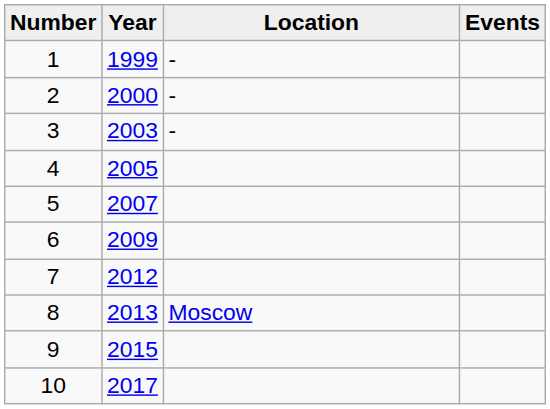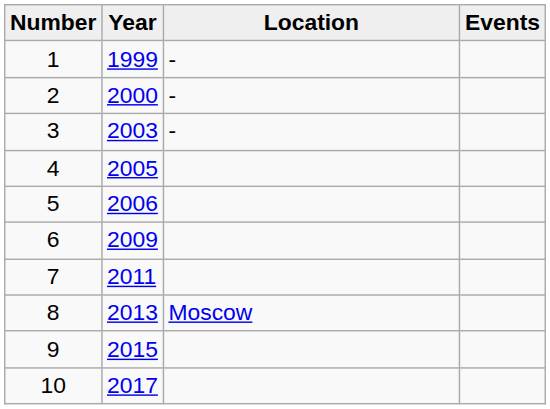 <table class="wikitable sortable">
 <tr>
 <th scope="col" ! style="width:25px; background:#efefef;">Number</th>
 <th scope="col" ! style="width:25px; background:#efefef;">Year</th>
 <th scope="col" ! width="200" style="background: #efefef;">Location</th>
 <th scope="col" ! style="width:25px; background:#efefef;">Events</th>
 </tr>
 <tr>
 <td align=center>1</td>
 <td><a href='#'>1999</a></td>
 <td> -</td>
 <td align=center></td>
 </tr>
 <tr>
 <td align=center>2</td>
 <td><a href='#'>2000</a></td>
 <td> -</td>
 <td align=center></td>
 </tr>
 <tr>
 <td align=center>3</td>
 <td><a href='#'>2003</a></td>
 <td> -</td>
 <td align=center></td>
 </tr>
 <tr>
 <td align=center>4</td>
 <td><a href='#'>2005</a></td>
 <td></td>
 <td align=center></td>
 </tr>
 <tr>
 <td align=center>5</td>
-<td><a href='#'>2007</a></td>
+<td><a href='#'>2006</a></td>
 <td></td>
 <td align=center></td>
 </tr>
 <tr>
 <td align=center>6</td>
 <td><a href='#'>2009</a></td>
 <td></td>
 <td align=center></td>
 </tr>
 <tr>
 <td align=center>7</td>
-<td><a href='#'>2012</a></td>
+<td><a href='#'>2011</a></td>
 <td></td>
 <td align=center></td>
 </tr>
 <tr>
 <td align=center>8</td>
 <td><a href='#'>2013</a></td>
 <td> <a href='#'>Moscow</a></td>
 <td align=center></td>
 </tr>
 <tr>
 <td align=center>9</td>
 <td><a href='#'>2015</a></td>
 <td></td>
 <td align=center></td>
 </tr>
 <tr>
 <td align=center>10</td>
 <td><a href='#'>2017</a></td>
 <td></td>
 <td align=center></td>
 </tr>
 </table>
